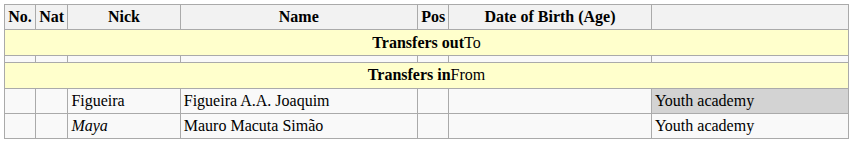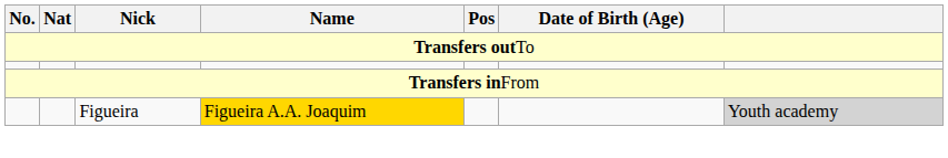 <table class="wikitable ve-ce-branchNode ve-ce-tableNode">
 <tr>
 <th>No.</th>
 <th>Nat</th>
 <th width=105px>Nick</th>
 <th width=230px>Name</th>
 <th>Pos</th>
 <th width=195px>Date of Birth (Age)</th>
 <th width=190px></th>
 </tr>
 <tr bgcolor=#ffffcc>
 <td align=center colspan=7><strong>Transfers out</strong>To</td>
 </tr>
 <tr>
 <td></td>
 <td></td>
 <td></td>
 <td></td>
 <td></td>
 <td></td>
 <td></td>
 </tr>
 <tr bgcolor=#ffffcc>
 <td align=center colspan=7><strong>Transfers in</strong>From</td>
 </tr>
 <tr>
 <td></td>
 <td></td>
 <td>Figueira</td>
-<td>Figueira A.A. Joaquim</td>
+<td style="background: gold;">Figueira A.A. Joaquim</td>
 <td></td>
 <td></td>
 <td style="background: lightgrey;">Youth academy</td>
 </tr>
-<tr>
-<td></td>
-<td></td>
-<td><em>Maya</em></td>
-<td>Mauro Macuta Simão</td>
-<td></td>
-<td></td>
-<td>Youth academy</td>
-</tr>
 </table>
